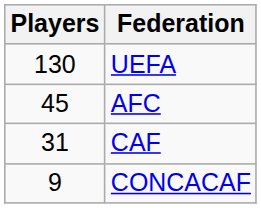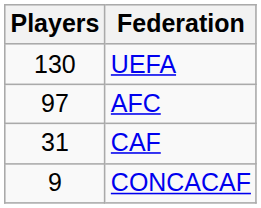 <table class="wikitable">
 <tr>
 <th>Players</th>
 <th>Federation</th>
 </tr>
 <tr>
 <td align="center">130</td>
 <td><a href='#'>UEFA</a></td>
 </tr>
 <tr>
-<td align="center">45</td>
+<td align="center">97</td>
 <td><a href='#'>AFC</a></td>
 </tr>
 <tr>
 <td align="center">31</td>
 <td><a href='#'>CAF</a></td>
 </tr>
 <tr>
 <td align="center">9</td>
 <td><a href='#'>CONCACAF</a></td>
 </tr>
 </table>
